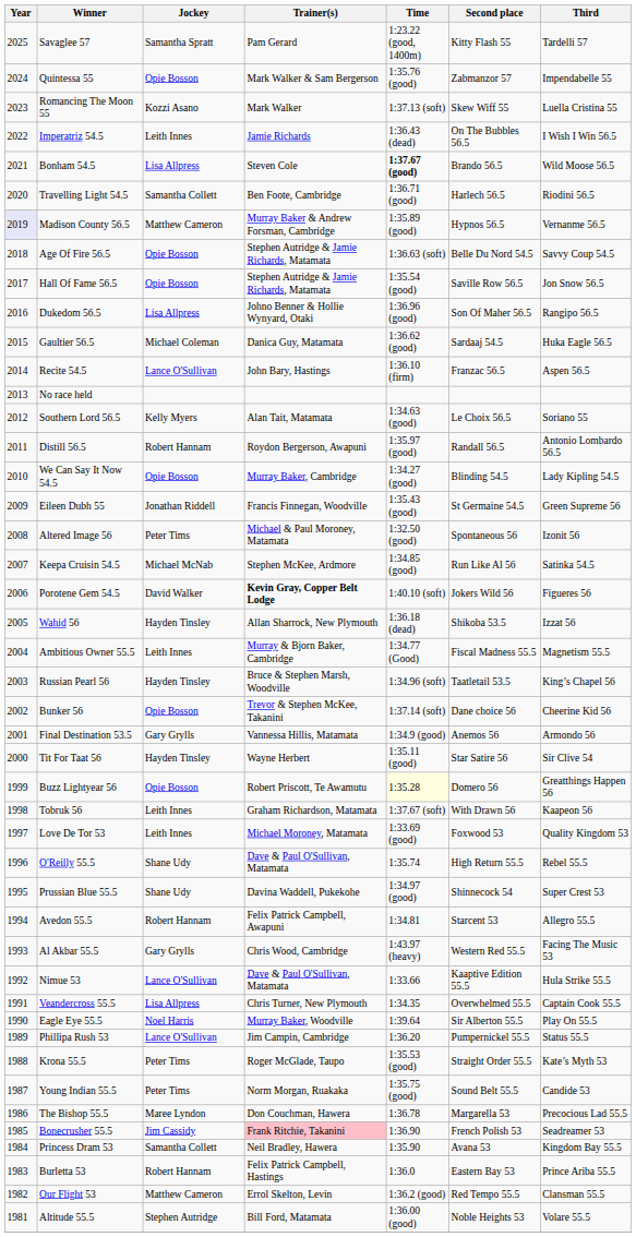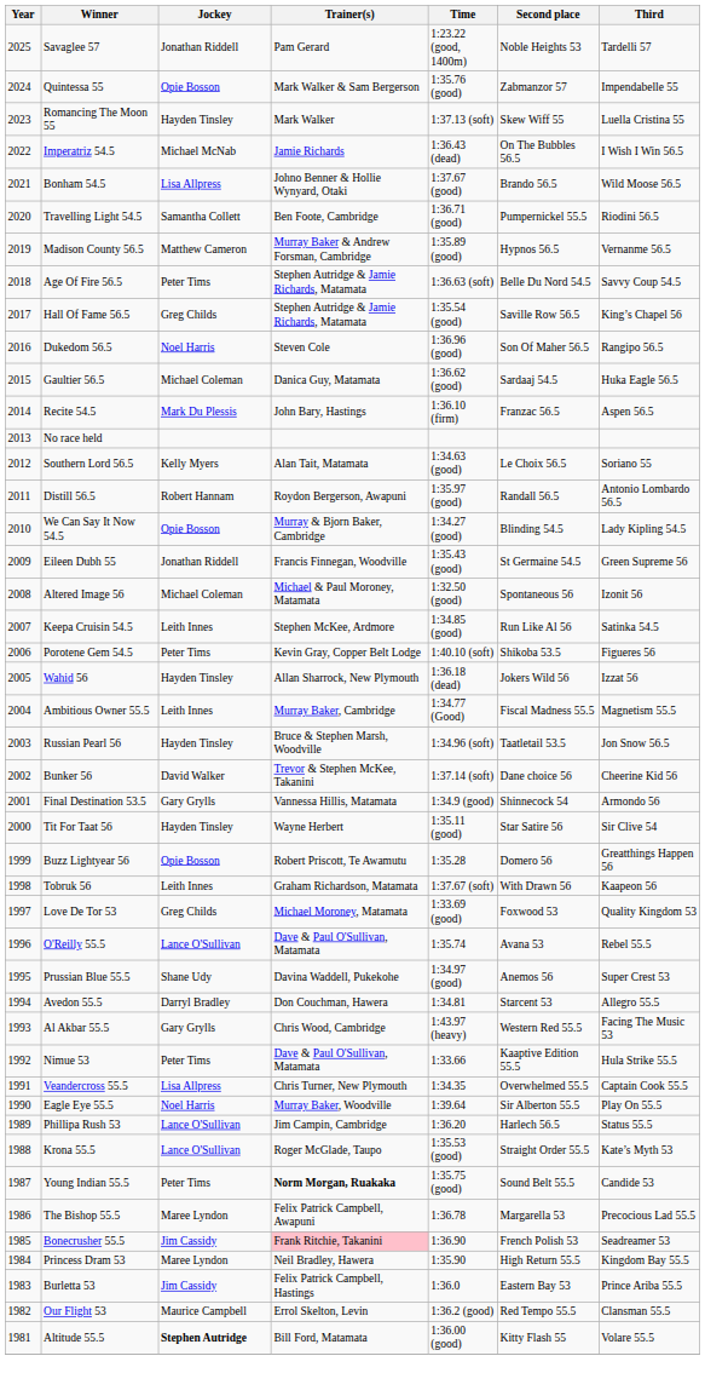 <table class="wikitable sortable" style="font-size:90%">
 <tr>
 <th style="width:38px">Year<br></th>
 <th style="width:140px">Winner<br></th>
 <th style="width:135px">Jockey<br></th>
 <th style="width:190px">Trainer(s)</th>
 <th style="width:80px">Time</th>
 <th style="width:120px">Second place<br></th>
 <th style="width:120px">Third<br></th>
 </tr>
 <tr>
 <td>2025</td>
 <td>Savaglee 57</td>
-<td>Samantha Spratt</td>
+<td>Jonathan Riddell</td>
 <td>Pam Gerard</td>
 <td>1:23.22 (good, 1400m)</td>
-<td>Kitty Flash 55</td>
+<td>Noble Heights 53</td>
 <td>Tardelli 57</td>
 </tr>
 <tr>
 <td>2024</td>
 <td>Quintessa 55</td>
 <td><a href='#'>Opie Bosson</a></td>
 <td>Mark Walker & Sam Bergerson</td>
 <td>1:35.76 (good)</td>
 <td>Zabmanzor 57</td>
 <td>Impendabelle 55</td>
 </tr>
 <tr>
 <td>2023</td>
 <td>Romancing The Moon 55</td>
-<td>Kozzi Asano</td>
+<td>Hayden Tinsley</td>
 <td>Mark Walker</td>
 <td>1:37.13 (soft)</td>
 <td>Skew Wiff 55</td>
 <td>Luella Cristina 55</td>
 </tr>
 <tr>
 <td>2022</td>
 <td><a href='#'>Imperatriz</a> 54.5</td>
-<td>Leith Innes</td>
+<td>Michael McNab</td>
 <td><a href='#'>Jamie Richards</a></td>
 <td>1:36.43 (dead)</td>
 <td>On The Bubbles 56.5</td>
 <td>I Wish I Win 56.5</td>
 </tr>
 <tr>
 <td>2021</td>
 <td>Bonham 54.5</td>
 <td><a href='#'>Lisa Allpress</a></td>
-<td>Steven Cole</td>
-<td><strong>1:37.67 (good)</strong></td>
+<td>Johno Benner & Hollie Wynyard, Otaki</td>
+<td>1:37.67 (good)</td>
 <td>Brando 56.5</td>
 <td>Wild Moose 56.5</td>
 </tr>
 <tr>
 <td>2020</td>
 <td>Travelling Light 54.5</td>
 <td>Samantha Collett</td>
 <td>Ben Foote, Cambridge</td>
 <td>1:36.71 (good)</td>
-<td>Harlech 56.5</td>
+<td>Pumpernickel 55.5</td>
 <td>Riodini 56.5</td>
 </tr>
 <tr>
-<td style="background: lavender;">2019</td>
+<td>2019</td>
 <td>Madison County 56.5</td>
 <td>Matthew Cameron</td>
 <td><a href='#'>Murray Baker</a> & Andrew Forsman, Cambridge</td>
 <td>1:35.89 (good)</td>
 <td>Hypnos 56.5</td>
 <td>Vernanme 56.5</td>
 </tr>
 <tr>
 <td>2018</td>
 <td>Age Of Fire 56.5</td>
-<td><a href='#'>Opie Bosson</a></td>
+<td>Peter Tims</td>
 <td>Stephen Autridge & <a href='#'>Jamie Richards</a>, Matamata</td>
 <td>1:36.63 (soft)</td>
 <td>Belle Du Nord 54.5</td>
 <td>Savvy Coup 54.5</td>
 </tr>
 <tr>
 <td>2017</td>
 <td>Hall Of Fame 56.5</td>
-<td><a href='#'>Opie Bosson</a></td>
+<td>Greg Childs</td>
 <td>Stephen Autridge & <a href='#'>Jamie Richards</a>, Matamata</td>
 <td>1:35.54 (good)</td>
 <td>Saville Row 56.5</td>
-<td>Jon Snow 56.5</td>
+<td>King’s Chapel 56</td>
 </tr>
 <tr>
 <td>2016</td>
 <td>Dukedom 56.5</td>
-<td><a href='#'>Lisa Allpress</a></td>
-<td>Johno Benner & Hollie Wynyard, Otaki</td>
+<td><a href='#'>Noel Harris</a></td>
+<td>Steven Cole</td>
 <td>1:36.96 (good)</td>
 <td>Son Of Maher 56.5</td>
 <td>Rangipo 56.5</td>
 </tr>
 <tr>
 <td>2015</td>
 <td>Gaultier 56.5</td>
 <td>Michael Coleman</td>
 <td>Danica Guy, Matamata</td>
 <td>1:36.62 (good)</td>
 <td>Sardaaj 54.5</td>
 <td>Huka Eagle 56.5</td>
 </tr>
 <tr>
 <td>2014</td>
 <td>Recite 54.5</td>
-<td><a href='#'>Lance O'Sullivan</a></td>
+<td><a href='#'>Mark Du Plessis</a></td>
 <td>John Bary, Hastings</td>
 <td>1:36.10 (firm)</td>
 <td>Franzac 56.5</td>
 <td>Aspen 56.5</td>
 </tr>
 <tr>
 <td>2013</td>
 <td>No race held</td>
 <td></td>
 <td></td>
 <td></td>
 <td></td>
 </tr>
 <tr>
 <td>2012</td>
 <td>Southern Lord 56.5</td>
 <td>Kelly Myers</td>
 <td>Alan Tait, Matamata</td>
 <td>1:34.63 (good)</td>
 <td>Le Choix 56.5</td>
 <td>Soriano 55</td>
 </tr>
 <tr>
 <td>2011</td>
 <td>Distill 56.5</td>
 <td>Robert Hannam</td>
 <td>Roydon Bergerson, Awapuni</td>
 <td>1:35.97 (good)</td>
 <td>Randall 56.5</td>
 <td>Antonio Lombardo 56.5</td>
 </tr>
 <tr>
 <td>2010</td>
 <td>We Can Say It Now 54.5</td>
 <td><a href='#'>Opie Bosson</a></td>
-<td><a href='#'>Murray Baker</a>, Cambridge</td>
+<td><a href='#'> Murray</a> & Bjorn Baker, Cambridge</td>
 <td>1:34.27 (good)</td>
 <td>Blinding 54.5</td>
 <td>Lady Kipling 54.5</td>
 </tr>
 <tr>
 <td>2009</td>
 <td>Eileen Dubh 55</td>
 <td>Jonathan Riddell</td>
 <td>Francis Finnegan, Woodville</td>
 <td>1:35.43 (good)</td>
 <td>St Germaine 54.5</td>
 <td>Green Supreme 56</td>
 </tr>
 <tr>
 <td>2008</td>
 <td>Altered Image 56</td>
-<td>Peter Tims</td>
+<td>Michael Coleman</td>
 <td><a href='#'>Michael</a> & Paul Moroney, Matamata</td>
 <td>1:32.50 (good)</td>
 <td>Spontaneous 56</td>
 <td>Izonit 56</td>
 </tr>
 <tr>
 <td>2007</td>
 <td>Keepa Cruisin 54.5</td>
-<td>Michael McNab</td>
+<td>Leith Innes</td>
 <td>Stephen McKee, Ardmore</td>
 <td>1:34.85 (good)</td>
 <td>Run Like Al 56</td>
 <td>Satinka 54.5</td>
 </tr>
 <tr>
 <td>2006</td>
 <td>Porotene Gem 54.5</td>
-<td>David Walker</td>
-<td><strong>Kevin Gray, Copper Belt Lodge</strong></td>
+<td>Peter Tims</td>
+<td>Kevin Gray, Copper Belt Lodge</td>
 <td>1:40.10 (soft)</td>
-<td>Jokers Wild 56</td>
+<td>Shikoba 53.5</td>
 <td>Figueres 56</td>
 </tr>
 <tr>
 <td>2005</td>
 <td><a href='#'>Wahid</a> 56</td>
 <td>Hayden Tinsley</td>
 <td>Allan Sharrock, New Plymouth</td>
 <td>1:36.18 (dead)</td>
-<td>Shikoba 53.5</td>
+<td>Jokers Wild 56</td>
 <td>Izzat 56</td>
 </tr>
 <tr>
 <td>2004</td>
 <td>Ambitious Owner 55.5</td>
 <td>Leith Innes</td>
-<td><a href='#'> Murray</a> & Bjorn Baker, Cambridge</td>
+<td><a href='#'>Murray Baker</a>, Cambridge</td>
 <td>1:34.77 (Good)</td>
 <td>Fiscal Madness 55.5</td>
 <td>Magnetism 55.5</td>
 </tr>
 <tr>
 <td>2003</td>
 <td>Russian Pearl 56</td>
 <td>Hayden Tinsley</td>
 <td>Bruce & Stephen Marsh, Woodville</td>
 <td>1:34.96 (soft)</td>
 <td>Taatletail 53.5</td>
-<td>King’s Chapel 56</td>
+<td>Jon Snow 56.5</td>
 </tr>
 <tr>
 <td>2002</td>
 <td>Bunker 56</td>
-<td><a href='#'>Opie Bosson</a></td>
+<td>David Walker</td>
 <td><a href='#'>Trevor</a> & Stephen McKee, Takanini</td>
 <td>1:37.14 (soft)</td>
 <td>Dane choice 56</td>
 <td>Cheerine Kid 56</td>
 </tr>
 <tr>
 <td>2001</td>
 <td>Final Destination 53.5</td>
 <td>Gary Grylls</td>
 <td>Vannessa Hillis, Matamata</td>
 <td>1:34.9 (good)</td>
-<td>Anemos 56</td>
+<td>Shinnecock 54</td>
 <td>Armondo 56</td>
 </tr>
 <tr>
 <td>2000</td>
 <td>Tit For Taat 56</td>
 <td>Hayden Tinsley</td>
 <td>Wayne Herbert</td>
 <td>1:35.11 (good)</td>
 <td>Star Satire 56</td>
 <td>Sir Clive 54</td>
 </tr>
 <tr>
 <td>1999</td>
 <td>Buzz Lightyear 56</td>
 <td><a href='#'>Opie Bosson</a></td>
 <td>Robert Priscott, Te Awamutu</td>
-<td style="background: lightyellow;">1:35.28</td>
+<td>1:35.28</td>
 <td>Domero 56</td>
 <td>Greatthings Happen 56</td>
 </tr>
 <tr>
 <td>1998</td>
 <td>Tobruk 56</td>
 <td>Leith Innes</td>
 <td>Graham Richardson, Matamata</td>
 <td>1:37.67 (soft)</td>
 <td>With Drawn 56</td>
 <td>Kaapeon 56</td>
 </tr>
 <tr>
 <td>1997</td>
 <td>Love De Tor 53</td>
-<td>Leith Innes</td>
+<td>Greg Childs</td>
 <td><a href='#'>Michael Moroney</a>, Matamata</td>
 <td>1:33.69 (good)</td>
 <td>Foxwood 53</td>
 <td>Quality Kingdom 53</td>
 </tr>
 <tr>
 <td>1996</td>
 <td><a href='#'>O'Reilly</a> 55.5</td>
-<td>Shane Udy</td>
+<td><a href='#'>Lance O'Sullivan</a></td>
 <td><a href='#'>Dave</a> & <a href='#'>Paul O'Sullivan</a>, Matamata</td>
 <td>1:35.74</td>
-<td>High Return 55.5</td>
+<td>Avana 53</td>
 <td>Rebel 55.5</td>
 </tr>
 <tr>
 <td>1995</td>
 <td>Prussian Blue 55.5</td>
 <td>Shane Udy</td>
 <td>Davina Waddell, Pukekohe</td>
 <td>1:34.97 (good)</td>
-<td>Shinnecock 54</td>
+<td>Anemos 56</td>
 <td>Super Crest 53</td>
 </tr>
 <tr>
 <td>1994</td>
 <td>Avedon 55.5</td>
-<td>Robert Hannam</td>
-<td>Felix Patrick Campbell, Awapuni</td>
+<td>Darryl Bradley</td>
+<td>Don Couchman, Hawera</td>
 <td>1:34.81</td>
 <td>Starcent 53</td>
 <td>Allegro 55.5</td>
 </tr>
 <tr>
 <td>1993</td>
 <td>Al Akbar 55.5</td>
 <td>Gary Grylls</td>
 <td>Chris Wood, Cambridge</td>
 <td>1:43.97 (heavy)</td>
 <td>Western Red 55.5</td>
 <td>Facing The Music 53</td>
 </tr>
 <tr>
 <td>1992</td>
 <td>Nimue 53</td>
-<td><a href='#'>Lance O'Sullivan</a></td>
+<td>Peter Tims</td>
 <td><a href='#'>Dave</a> & <a href='#'>Paul O'Sullivan</a>, Matamata</td>
 <td>1:33.66</td>
 <td>Kaaptive Edition 55.5</td>
 <td>Hula Strike 55.5</td>
 </tr>
 <tr>
 <td>1991</td>
 <td><a href='#'>Veandercross</a> 55.5</td>
 <td><a href='#'>Lisa Allpress</a></td>
 <td>Chris Turner, New Plymouth</td>
 <td>1:34.35</td>
 <td>Overwhelmed 55.5</td>
 <td>Captain Cook 55.5</td>
 </tr>
 <tr>
 <td>1990</td>
 <td>Eagle Eye 55.5</td>
 <td><a href='#'>Noel Harris</a></td>
 <td><a href='#'>Murray Baker</a>, Woodville</td>
 <td>1:39.64</td>
 <td>Sir Alberton 55.5</td>
 <td>Play On 55.5</td>
 </tr>
 <tr>
 <td>1989</td>
 <td>Phillipa Rush 53</td>
 <td><a href='#'>Lance O'Sullivan</a></td>
 <td>Jim Campin, Cambridge</td>
 <td>1:36.20</td>
-<td>Pumpernickel 55.5</td>
+<td>Harlech 56.5</td>
 <td>Status 55.5</td>
 </tr>
 <tr>
 <td>1988</td>
 <td>Krona 55.5</td>
-<td>Peter Tims</td>
+<td><a href='#'>Lance O'Sullivan</a></td>
 <td>Roger McGlade, Taupo</td>
 <td>1:35.53 (good)</td>
 <td>Straight Order 55.5</td>
 <td>Kate’s Myth 53</td>
 </tr>
 <tr>
 <td>1987</td>
 <td>Young Indian 55.5</td>
 <td>Peter Tims</td>
-<td>Norm Morgan, Ruakaka</td>
+<td><strong>Norm Morgan, Ruakaka</strong></td>
 <td>1:35.75 (good)</td>
 <td>Sound Belt 55.5</td>
 <td>Candide 53</td>
 </tr>
 <tr>
 <td>1986</td>
 <td>The Bishop 55.5</td>
 <td>Maree Lyndon</td>
-<td>Don Couchman, Hawera</td>
+<td>Felix Patrick Campbell, Awapuni</td>
 <td>1:36.78</td>
 <td>Margarella 53</td>
 <td>Precocious Lad 55.5</td>
 </tr>
 <tr>
 <td>1985</td>
 <td><a href='#'> Bonecrusher</a> 55.5</td>
 <td><a href='#'>Jim Cassidy</a></td>
 <td style="background: pink;">Frank Ritchie, Takanini</td>
 <td>1:36.90</td>
 <td>French Polish 53</td>
 <td>Seadreamer 53</td>
 </tr>
 <tr>
 <td>1984</td>
 <td>Princess Dram 53</td>
-<td>Samantha Collett</td>
+<td>Maree Lyndon</td>
 <td>Neil Bradley, Hawera</td>
 <td>1:35.90</td>
-<td>Avana 53</td>
+<td>High Return 55.5</td>
 <td>Kingdom Bay 55.5</td>
 </tr>
 <tr>
 <td>1983</td>
 <td>Burletta 53</td>
-<td>Robert Hannam</td>
+<td><a href='#'> Jim Cassidy</a></td>
 <td>Felix Patrick Campbell, Hastings</td>
 <td>1:36.0</td>
 <td>Eastern Bay 53</td>
 <td>Prince Ariba 55.5</td>
 </tr>
 <tr>
 <td>1982</td>
 <td><a href='#'>Our Flight</a> 53</td>
-<td>Matthew Cameron</td>
+<td>Maurice Campbell</td>
 <td>Errol Skelton, Levin</td>
 <td>1:36.2 (good)</td>
 <td>Red Tempo 55.5</td>
 <td>Clansman 55.5</td>
 </tr>
 <tr>
 <td>1981</td>
 <td>Altitude 55.5</td>
-<td>Stephen Autridge</td>
+<td><strong>Stephen Autridge</strong></td>
 <td>Bill Ford, Matamata</td>
 <td>1:36.00 (good)</td>
-<td>Noble Heights 53</td>
+<td>Kitty Flash 55</td>
 <td>Volare 55.5</td>
 </tr>
 <tr>
 </tr>
 </table>
